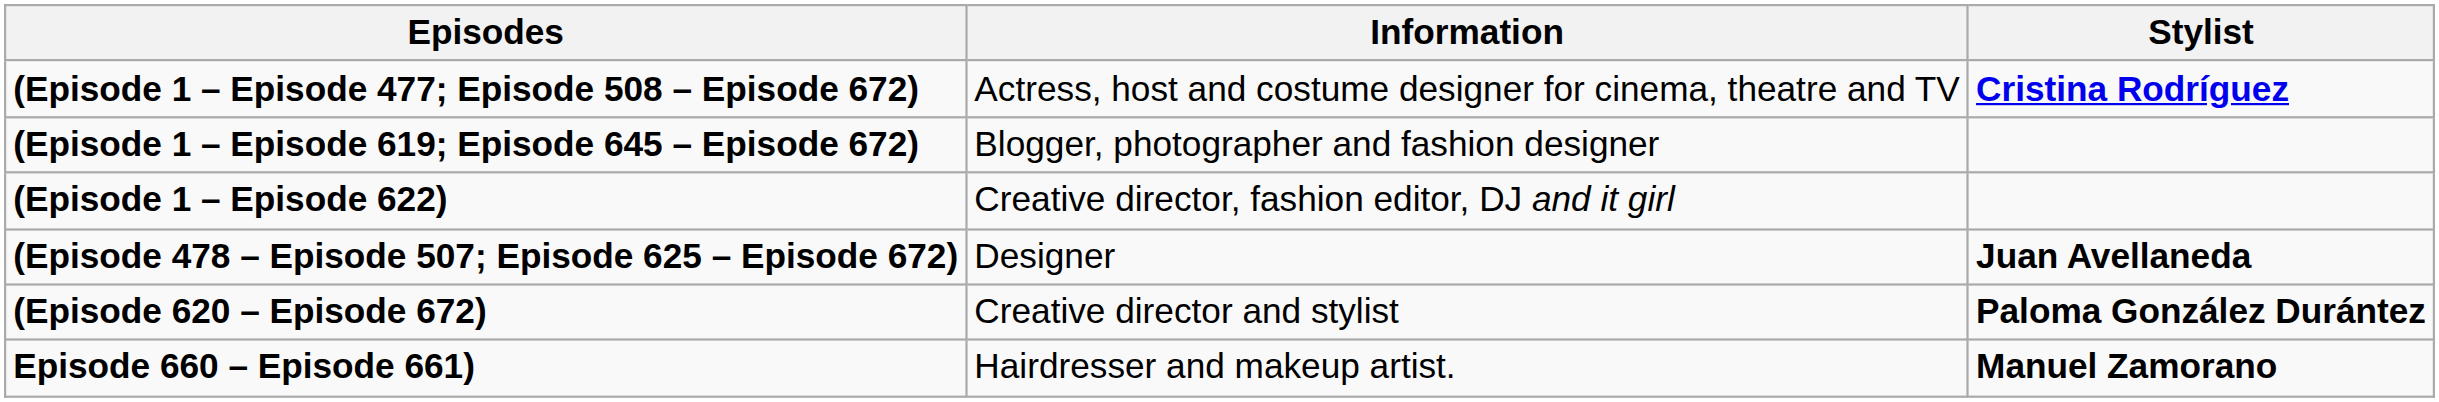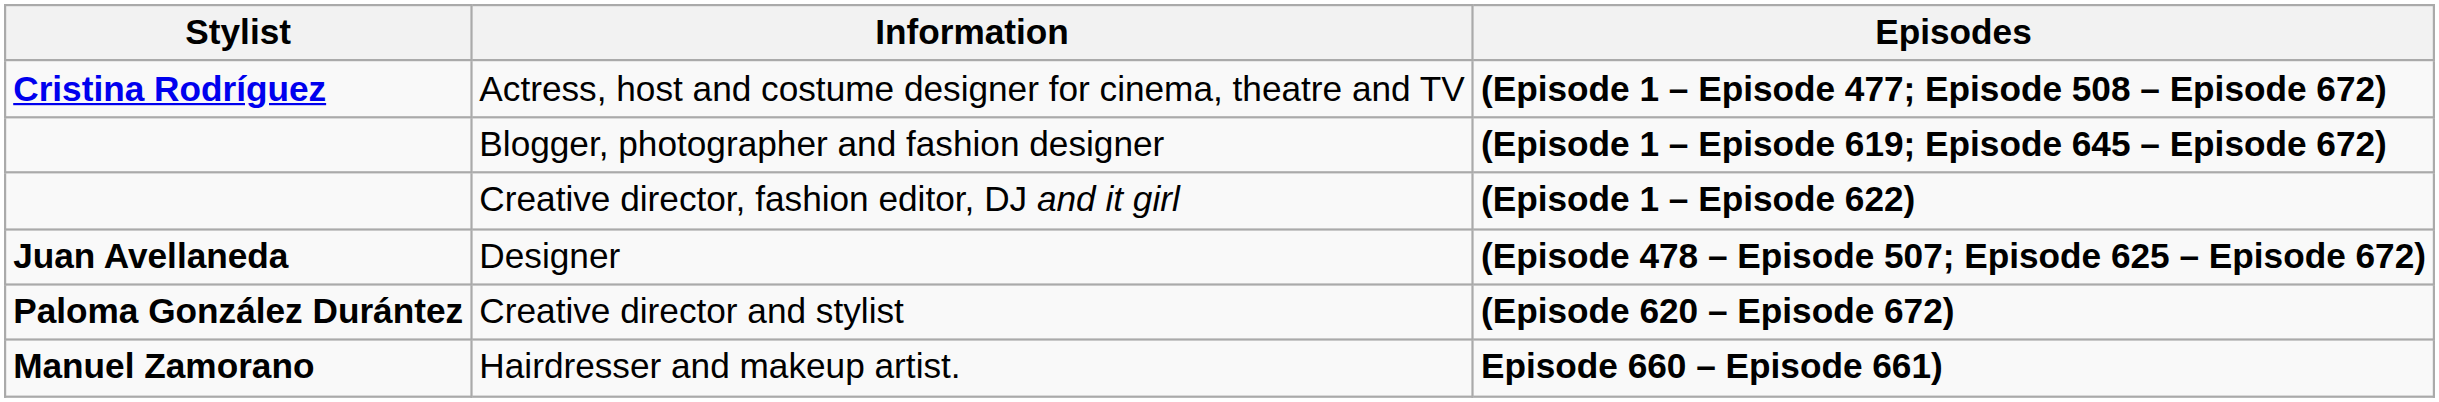 <table class="wikitable">
 <tr>
+<th>Stylist</th>
+<th>Information</th>
 <th>Episodes</th>
-<th>Information</th>
-<th>Stylist</th>
 </tr>
 <tr>
+<td> <strong><a href='#'>Cristina Rodríguez</a></strong></td>
+<td>Actress, host and costume designer for cinema, theatre and TV</td>
 <td><strong>(Episode 1 – Episode 477; Episode 508 – Episode 672)</strong></td>
-<td>Actress, host and costume designer for cinema, theatre and TV</td>
-<td> <strong><a href='#'>Cristina Rodríguez</a></strong></td>
 </tr>
 <tr>
+<td> <strong></strong></td>
+<td>Blogger, photographer and fashion designer</td>
 <td><strong>(Episode 1 – Episode 619; Episode 645 – Episode 672)</strong></td>
-<td>Blogger, photographer and fashion designer</td>
-<td> <strong></strong></td>
 </tr>
 <tr>
+<td> <strong></strong></td>
+<td>Creative director, fashion editor, DJ <em>and it girl</em></td>
 <td><strong>(Episode 1 – Episode 622)</strong></td>
-<td>Creative director, fashion editor, DJ <em>and it girl</em></td>
-<td> <strong></strong></td>
 </tr>
 <tr>
+<td> <strong>Juan Avellaneda</strong></td>
+<td>Designer</td>
 <td><strong>(Episode 478 – Episode 507; Episode 625 – Episode 672)</strong></td>
-<td>Designer</td>
-<td> <strong>Juan Avellaneda</strong></td>
 </tr>
 <tr>
+<td> <strong>Paloma González Durántez</strong></td>
+<td>Creative director and stylist</td>
 <td><strong>(Episode 620 – Episode 672)</strong></td>
-<td>Creative director and stylist</td>
-<td> <strong>Paloma González Durántez</strong></td>
 </tr>
 <tr>
+<td> <strong>Manuel Zamorano</strong></td>
+<td>Hairdresser and makeup artist.</td>
 <td><strong>Episode 660 – Episode 661)</strong></td>
-<td>Hairdresser and makeup artist.</td>
-<td> <strong>Manuel Zamorano</strong></td>
 </tr>
 </table>
